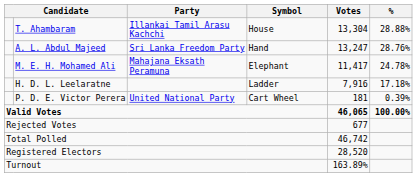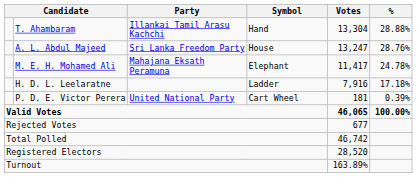 <table class="wikitable" border="1" style="text-align:right;">
 <tr>
 <th align=left colspan=2 width="180">Candidate</th>
 <th align=left width="180">Party</th>
 <th align=left width="120">Symbol</th>
 <th align=left width="60">Votes</th>
 <th align=left width="60">%</th>
 </tr>
 <tr>
 <td bgcolor=> </td>
 <td align=left><a href='#'>T. Ahambaram</a></td>
 <td align=left><a href='#'>Illankai Tamil Arasu Kachchi</a></td>
-<td align=left>House</td>
+<td align=left>Hand</td>
 <td>13,304</td>
 <td>28.88%</td>
 </tr>
 <tr>
 <td bgcolor=> </td>
 <td align=left><a href='#'>A. L. Abdul Majeed</a></td>
 <td align=left><a href='#'>Sri Lanka Freedom Party</a></td>
-<td align=left>Hand</td>
+<td align=left>House</td>
 <td>13,247</td>
 <td>28.76%</td>
 </tr>
 <tr>
 <td bgcolor=> </td>
 <td align=left><a href='#'>M. E. H. Mohamed Ali</a></td>
 <td align=left><a href='#'>Mahajana Eksath Peramuna</a></td>
 <td align=left>Elephant</td>
 <td>11,417</td>
 <td>24.78%</td>
 </tr>
 <tr>
 <td></td>
 <td align=left>H. D. L. Leelaratne</td>
 <td></td>
 <td align=left>Ladder</td>
 <td>7,916</td>
 <td>17.18%</td>
 </tr>
 <tr>
 <td bgcolor=> </td>
 <td align=left>P. D. E. Victor Perera</td>
 <td align=left><a href='#'>United National Party</a></td>
 <td align=left>Cart Wheel</td>
 <td>181</td>
 <td>0.39%</td>
 </tr>
 <tr>
 <td align=left colspan=4><strong>Valid Votes</strong></td>
 <td><strong>46,065</strong></td>
 <td><strong>100.00%</strong></td>
 </tr>
 <tr>
 <td align=left colspan=4>Rejected Votes</td>
 <td>677</td>
 <td></td>
 </tr>
 <tr>
 <td align=left colspan=4>Total Polled</td>
 <td>46,742</td>
 <td></td>
 </tr>
 <tr>
 <td align=left colspan=4>Registered Electors</td>
 <td>28,520</td>
 <td></td>
 </tr>
 <tr>
 <td align=left colspan=4>Turnout</td>
 <td>163.89%</td>
 <td></td>
 </tr>
 </table>
